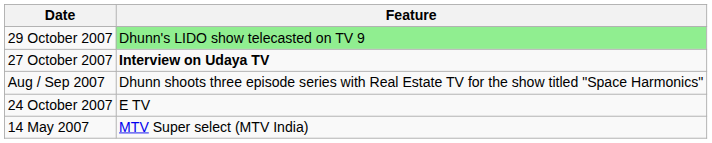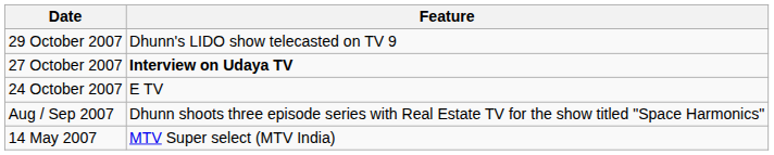 <table class="wikitable" border="1">
 <tr>
 <th>Date</th>
 <th>Feature</th>
 </tr>
 <tr>
 <td>29 October 2007</td>
-<td style="background: lightgreen;">Dhunn's LIDO show telecasted on TV 9</td>
+<td>Dhunn's LIDO show telecasted on TV 9</td>
 </tr>
 <tr>
 <td>27 October 2007</td>
 <td><strong>Interview on Udaya TV</strong></td>
 </tr>
 <tr>
+<td>24 October 2007</td>
+<td>E TV</td>
+</tr>
+<tr>
 <td>Aug / Sep 2007</td>
 <td>Dhunn shoots three episode series with Real Estate TV for the show titled "Space Harmonics"</td>
-</tr>
-<tr>
-<td>24 October 2007</td>
-<td>E TV</td>
 </tr>
 <tr>
 <td>14 May 2007</td>
 <td><a href='#'>MTV</a> Super select (MTV India)</td>
 </tr>
 </table>
